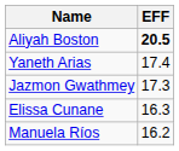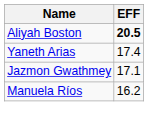 <table class=wikitable>
 <tr>
 <th>Name</th>
 <th>EFF</th>
 </tr>
 <tr>
 <td> <a href='#'>Aliyah Boston</a></td>
 <td align=center><strong>20.5</strong></td>
 </tr>
 <tr>
 <td> <a href='#'>Yaneth Arias</a></td>
 <td align=center>17.4</td>
 </tr>
 <tr>
 <td> <a href='#'>Jazmon Gwathmey</a></td>
-<td align=center>17.3</td>
-</tr>
-<tr>
-<td> <a href='#'>Elissa Cunane</a></td>
-<td align=center>16.3</td>
+<td align=center>17.1</td>
 </tr>
 <tr>
 <td> <a href='#'>Manuela Ríos</a></td>
 <td align=center>16.2</td>
 </tr>
 </table>
